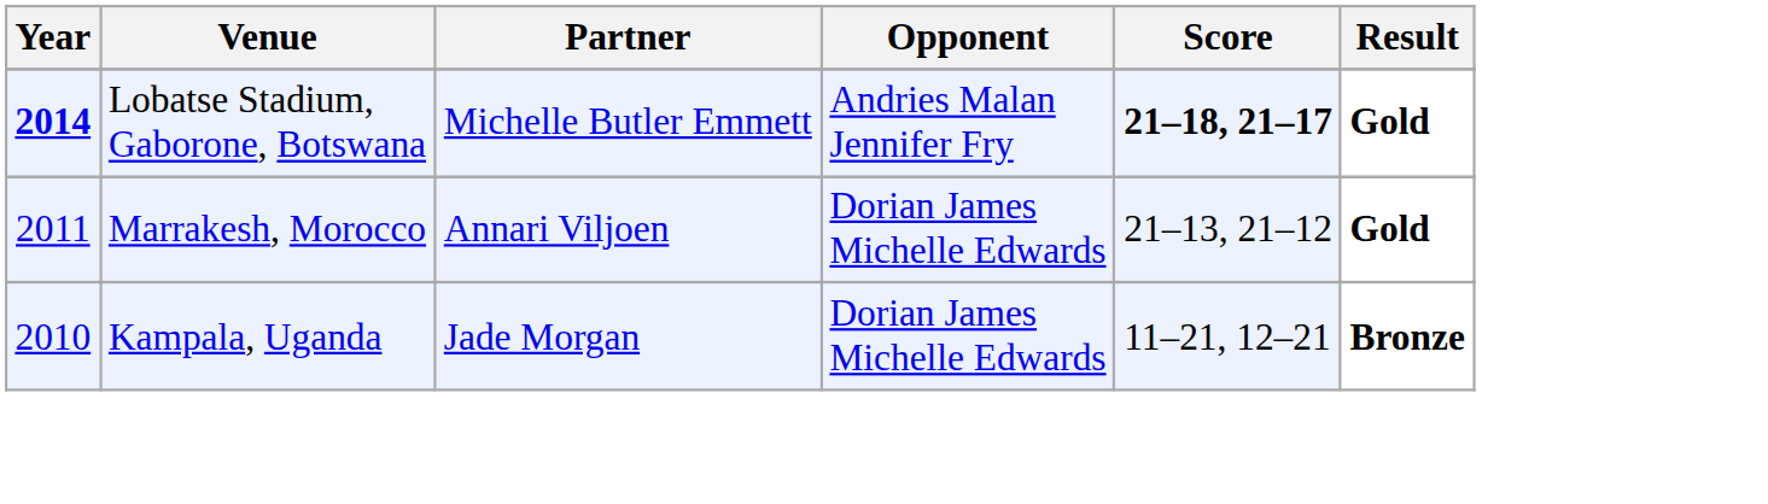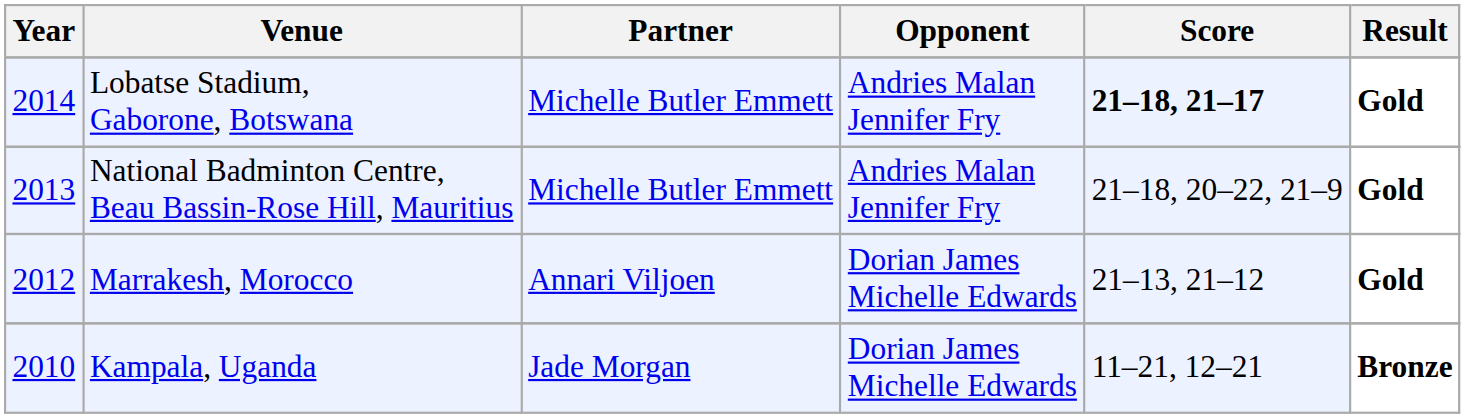 <table class="sortable wikitable" style="font-size: 90%;">
 <tr>
 <th>Year</th>
 <th>Venue</th>
 <th>Partner</th>
 <th>Opponent</th>
 <th>Score</th>
 <th>Result</th>
 </tr>
 <tr>
 </tr>
 <tr style="background:#ECF2FF">
-<td align="center"><strong><a href='#'>2014</a></strong></td>
+<td align="center"><a href='#'>2014</a></td>
 <td align="left">Lobatse Stadium,<br><a href='#'>Gaborone</a>, <a href='#'>Botswana</a></td>
 <td align="left"> <a href='#'>Michelle Butler Emmett</a></td>
 <td align="left"> <a href='#'>Andries Malan</a><br> <a href='#'>Jennifer Fry</a></td>
 <td align="left"><strong>21–18, 21–17</strong></td>
 <td style="text-align:left; background:white"> <strong>Gold</strong></td>
 </tr>
 <tr>
 </tr>
+<tr style="background:#ECF2FF">
+<td align="center"><a href='#'>2013</a></td>
+<td align="left">National Badminton Centre,<br><a href='#'>Beau Bassin-Rose Hill</a>, <a href='#'>Mauritius</a></td>
+<td align="left"> <a href='#'>Michelle Butler Emmett</a></td>
+<td align="left"> <a href='#'>Andries Malan</a><br> <a href='#'>Jennifer Fry</a></td>
+<td align="left">21–18, 20–22, 21–9</td>
+<td style="text-align:left; background:white"> <strong>Gold</strong></td>
+</tr>
 <tr>
 </tr>
 <tr style="background:#ECF2FF">
-<td align="center"><a href='#'>2011</a></td>
+<td align="center"><a href='#'>2012</a></td>
 <td align="left"><a href='#'>Marrakesh</a>, <a href='#'>Morocco</a></td>
 <td align="left"> <a href='#'>Annari Viljoen</a></td>
 <td align="left"> <a href='#'>Dorian James</a><br> <a href='#'>Michelle Edwards</a></td>
 <td align="left">21–13, 21–12</td>
 <td style="text-align:left; background:white"> <strong>Gold</strong></td>
 </tr>
 <tr>
 </tr>
 <tr style="background:#ECF2FF">
 <td align="center"><a href='#'>2010</a></td>
 <td align="left"><a href='#'>Kampala</a>, <a href='#'>Uganda</a></td>
 <td align="left"> <a href='#'>Jade Morgan</a></td>
 <td align="left"> <a href='#'>Dorian James</a><br> <a href='#'>Michelle Edwards</a></td>
 <td align="left">11–21, 12–21</td>
 <td style="text-align:left; background:white"> <strong>Bronze</strong></td>
 </tr>
 </table>
